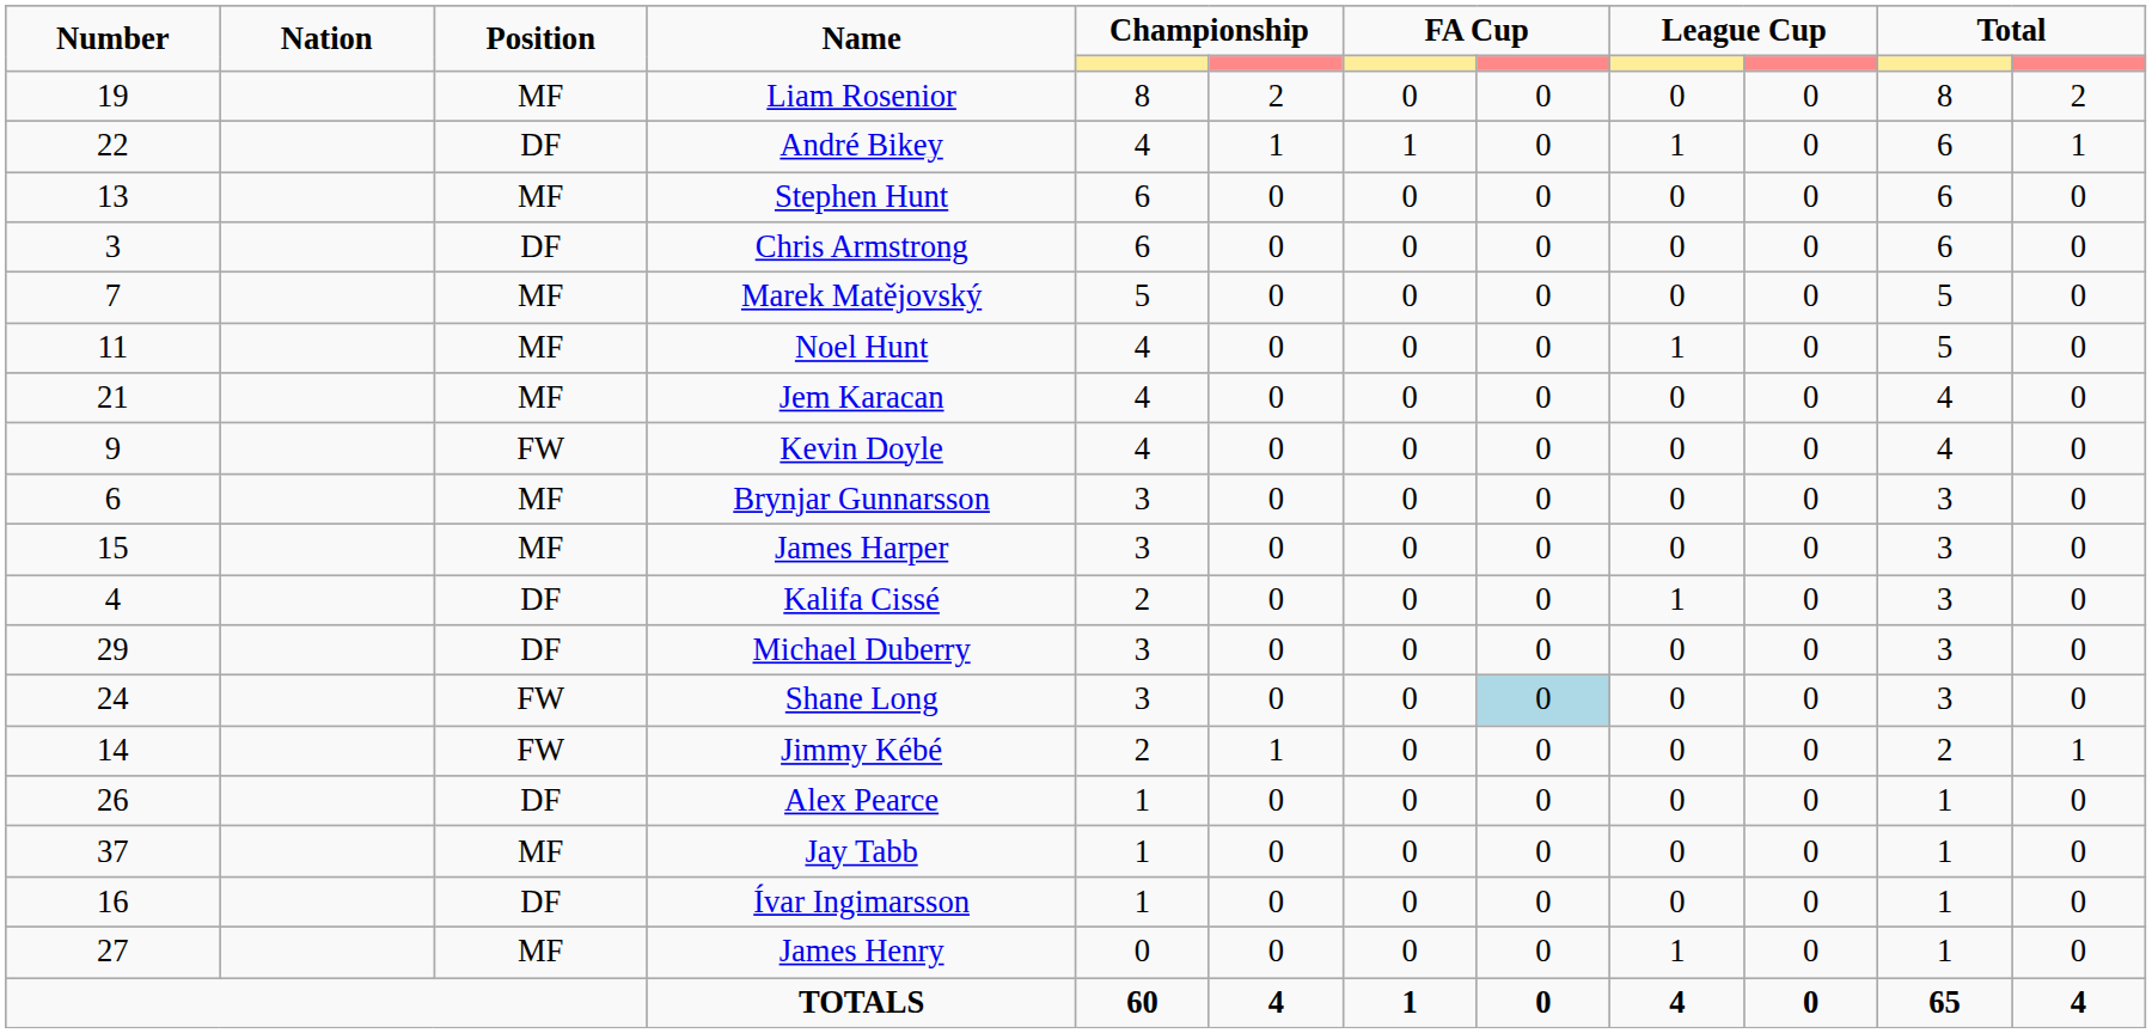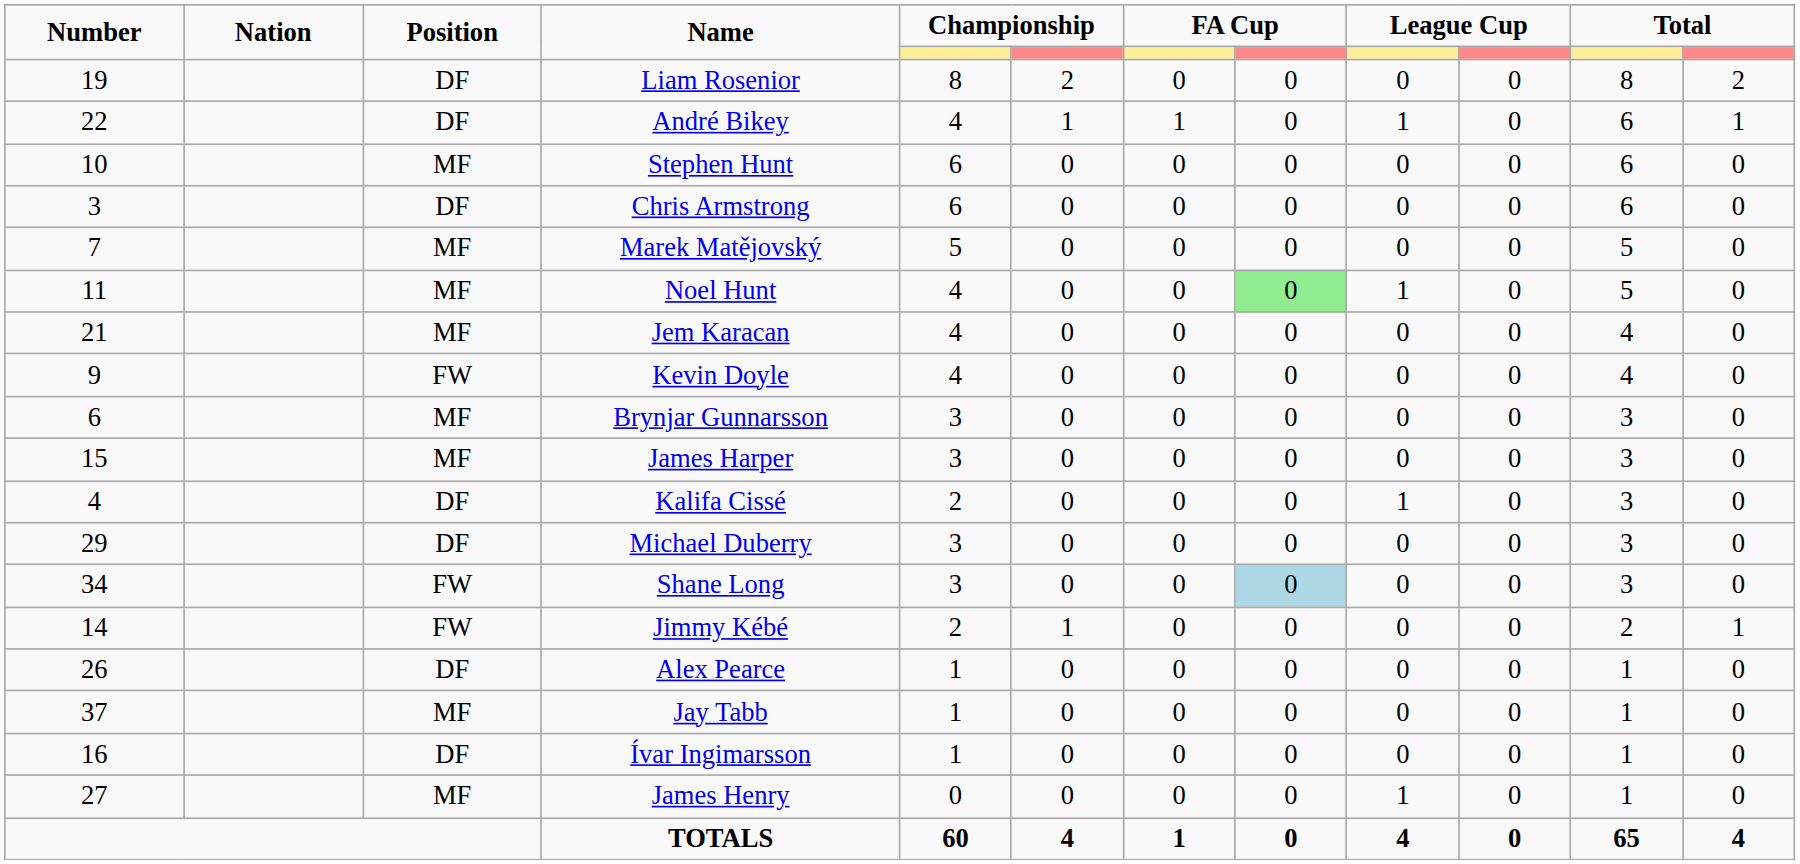 <table class="wikitable" style="font-size: 100%; text-align: center;">
 <tr>
 <td rowspan="2" width="10%" align="center"><strong>Number</strong></td>
 <td rowspan="2" width="10%" align="center"><strong>Nation</strong></td>
 <td rowspan="2" width="10%" align="center"><strong>Position</strong></td>
 <td rowspan="2" width="20%" align="center"><strong>Name</strong></td>
 <td colspan="2" align="center"><strong>Championship</strong></td>
 <td colspan="2" align="center"><strong>FA Cup</strong></td>
 <td colspan="2" align="center"><strong>League Cup</strong></td>
 <td colspan="2" align="center"><strong>Total</strong></td>
 </tr>
 <tr>
 <th width=60 style="background: #FFEE99"></th>
 <th width=60 style="background: #FF8888"></th>
 <th width=60 style="background: #FFEE99"></th>
 <th width=60 style="background: #FF8888"></th>
 <th width=60 style="background: #FFEE99"></th>
 <th width=60 style="background: #FF8888"></th>
 <th width=60 style="background: #FFEE99"></th>
 <th width=60 style="background: #FF8888"></th>
 </tr>
 <tr>
 <td>19</td>
 <td></td>
-<td>MF</td>
+<td>DF</td>
 <td><a href='#'>Liam Rosenior</a></td>
 <td>8</td>
 <td>2</td>
 <td>0</td>
 <td>0</td>
 <td>0</td>
 <td>0</td>
 <td>8</td>
 <td>2</td>
 </tr>
 <tr>
 <td>22</td>
 <td></td>
 <td>DF</td>
 <td><a href='#'>André Bikey</a></td>
 <td>4</td>
 <td>1</td>
 <td>1</td>
 <td>0</td>
 <td>1</td>
 <td>0</td>
 <td>6</td>
 <td>1</td>
 </tr>
 <tr>
-<td>13</td>
+<td>10</td>
 <td></td>
 <td>MF</td>
 <td><a href='#'>Stephen Hunt</a></td>
 <td>6</td>
 <td>0</td>
 <td>0</td>
 <td>0</td>
 <td>0</td>
 <td>0</td>
 <td>6</td>
 <td>0</td>
 </tr>
 <tr>
 <td>3</td>
 <td></td>
 <td>DF</td>
 <td><a href='#'>Chris Armstrong</a></td>
 <td>6</td>
 <td>0</td>
 <td>0</td>
 <td>0</td>
 <td>0</td>
 <td>0</td>
 <td>6</td>
 <td>0</td>
 </tr>
 <tr>
 <td>7</td>
 <td></td>
 <td>MF</td>
 <td><a href='#'>Marek Matějovský</a></td>
 <td>5</td>
 <td>0</td>
 <td>0</td>
 <td>0</td>
 <td>0</td>
 <td>0</td>
 <td>5</td>
 <td>0</td>
 </tr>
 <tr>
 <td>11</td>
 <td></td>
 <td>MF</td>
 <td><a href='#'>Noel Hunt</a></td>
 <td>4</td>
 <td>0</td>
 <td>0</td>
-<td>0</td>
+<td style="background: lightgreen;">0</td>
 <td>1</td>
 <td>0</td>
 <td>5</td>
 <td>0</td>
 </tr>
 <tr>
 <td>21</td>
 <td></td>
 <td>MF</td>
 <td><a href='#'>Jem Karacan</a></td>
 <td>4</td>
 <td>0</td>
 <td>0</td>
 <td>0</td>
 <td>0</td>
 <td>0</td>
 <td>4</td>
 <td>0</td>
 </tr>
 <tr>
 <td>9</td>
 <td></td>
 <td>FW</td>
 <td><a href='#'>Kevin Doyle</a></td>
 <td>4</td>
 <td>0</td>
 <td>0</td>
 <td>0</td>
 <td>0</td>
 <td>0</td>
 <td>4</td>
 <td>0</td>
 </tr>
 <tr>
 <td>6</td>
 <td></td>
 <td>MF</td>
 <td><a href='#'>Brynjar Gunnarsson</a></td>
 <td>3</td>
 <td>0</td>
 <td>0</td>
 <td>0</td>
 <td>0</td>
 <td>0</td>
 <td>3</td>
 <td>0</td>
 </tr>
 <tr>
 <td>15</td>
 <td></td>
 <td>MF</td>
 <td><a href='#'>James Harper</a></td>
 <td>3</td>
 <td>0</td>
 <td>0</td>
 <td>0</td>
 <td>0</td>
 <td>0</td>
 <td>3</td>
 <td>0</td>
 </tr>
 <tr>
 <td>4</td>
 <td></td>
 <td>DF</td>
 <td><a href='#'>Kalifa Cissé</a></td>
 <td>2</td>
 <td>0</td>
 <td>0</td>
 <td>0</td>
 <td>1</td>
 <td>0</td>
 <td>3</td>
 <td>0</td>
 </tr>
 <tr>
 <td>29</td>
 <td></td>
 <td>DF</td>
 <td><a href='#'>Michael Duberry</a></td>
 <td>3</td>
 <td>0</td>
 <td>0</td>
 <td>0</td>
 <td>0</td>
 <td>0</td>
 <td>3</td>
 <td>0</td>
 </tr>
 <tr>
-<td>24</td>
+<td>34</td>
 <td></td>
 <td>FW</td>
 <td><a href='#'>Shane Long</a></td>
 <td>3</td>
 <td>0</td>
 <td>0</td>
 <td style="background: lightblue;">0</td>
 <td>0</td>
 <td>0</td>
 <td>3</td>
 <td>0</td>
 </tr>
 <tr>
 <td>14</td>
 <td></td>
 <td>FW</td>
 <td><a href='#'>Jimmy Kébé</a></td>
 <td>2</td>
 <td>1</td>
 <td>0</td>
 <td>0</td>
 <td>0</td>
 <td>0</td>
 <td>2</td>
 <td>1</td>
 </tr>
 <tr>
 <td>26</td>
 <td></td>
 <td>DF</td>
 <td><a href='#'>Alex Pearce</a></td>
 <td>1</td>
 <td>0</td>
 <td>0</td>
 <td>0</td>
 <td>0</td>
 <td>0</td>
 <td>1</td>
 <td>0</td>
 </tr>
 <tr>
 <td>37</td>
 <td></td>
 <td>MF</td>
 <td><a href='#'>Jay Tabb</a></td>
 <td>1</td>
 <td>0</td>
 <td>0</td>
 <td>0</td>
 <td>0</td>
 <td>0</td>
 <td>1</td>
 <td>0</td>
 </tr>
 <tr>
 <td>16</td>
 <td></td>
 <td>DF</td>
 <td><a href='#'>Ívar Ingimarsson</a></td>
 <td>1</td>
 <td>0</td>
 <td>0</td>
 <td>0</td>
 <td>0</td>
 <td>0</td>
 <td>1</td>
 <td>0</td>
 </tr>
 <tr>
 <td>27</td>
 <td></td>
 <td>MF</td>
 <td><a href='#'>James Henry</a></td>
 <td>0</td>
 <td>0</td>
 <td>0</td>
 <td>0</td>
 <td>1</td>
 <td>0</td>
 <td>1</td>
 <td>0</td>
 </tr>
 <tr>
 <td colspan="3"></td>
 <td><strong>TOTALS</strong></td>
 <td><strong>60</strong></td>
 <td><strong>4</strong></td>
 <td><strong>1</strong></td>
 <td><strong>0</strong></td>
 <td><strong>4</strong></td>
 <td><strong>0</strong></td>
 <td><strong>65</strong></td>
 <td><strong>4</strong></td>
 </tr>
 </table>
